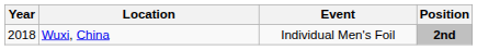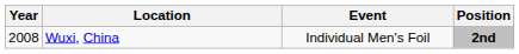 <table class="wikitable" style="text-align:center;">
 <tr>
 <th>Year</th>
 <th style="width:17em">Location</th>
 <th style="width:12em">Event</th>
 <th>Position</th>
 </tr>
 <tr>
-<td>2018</td>
+<td>2008</td>
 <td rowspan="1" align="left"> <a href='#'>Wuxi</a>, <a href='#'>China</a></td>
 <td>Individual Men's Foil</td>
 <td bgcolor="silver"><strong>2nd</strong></td>
 </tr>
 </table>
